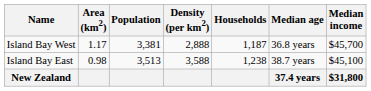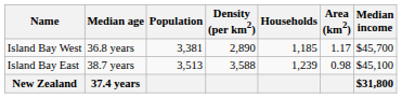 <table class="wikitable">
 <tr>
 <th>Name</th>
-<th>Area<br>(km<sup>2</sup>)</th>
+<th>Median age</th>
 <th>Population</th>
 <th>Density<br>(per km<sup>2</sup>)</th>
 <th>Households</th>
-<th>Median age</th>
+<th>Area<br>(km<sup>2</sup>)</th>
 <th>Median<br>income</th>
 </tr>
 <tr>
 <td>Island Bay West</td>
+<td>36.8 years</td>
+<td style="text-align:right;">3,381</td>
+<td style="text-align:right;">2,890</td>
+<td style="text-align:right;">1,185</td>
 <td style="text-align:right;">1.17</td>
-<td style="text-align:right;">3,381</td>
-<td style="text-align:right;">2,888</td>
-<td style="text-align:right;">1,187</td>
-<td>36.8 years</td>
 <td>$45,700</td>
 </tr>
 <tr>
 <td>Island Bay East</td>
-<td style="text-align:right;">0.98</td>
+<td>38.7 years</td>
 <td style="text-align:right;">3,513</td>
 <td style="text-align:right;">3,588</td>
-<td style="text-align:right;">1,238</td>
-<td>38.7 years</td>
+<td style="text-align:right;">1,239</td>
+<td style="text-align:right;">0.98</td>
 <td>$45,100</td>
 </tr>
 <tr>
 <th>New Zealand</th>
+<th>37.4 years</th>
 <th></th>
 <th></th>
 <th></th>
 <th></th>
-<th>37.4 years</th>
 <th style="text-align:left;">$31,800</th>
 </tr>
 </table>
